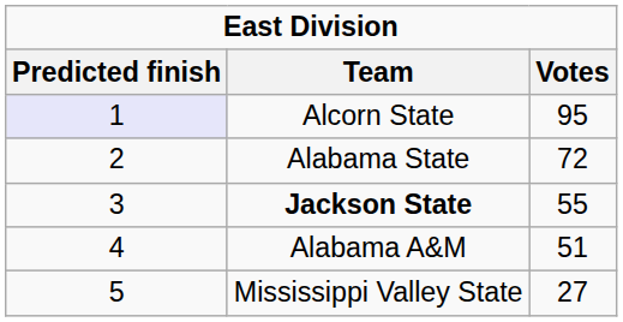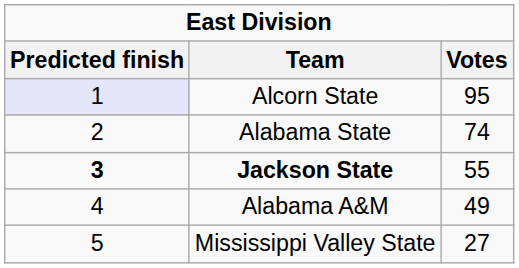 <table class="wikitable">
 <tr align="center">
 <td align="center" Colspan="3"><strong>East Division</strong></td>
 </tr>
 <tr align="center">
 <th>Predicted finish</th>
 <th>Team</th>
 <th>Votes</th>
 </tr>
 <tr align="center">
 <td style="background: lavender;">1</td>
 <td>Alcorn State</td>
 <td>95</td>
 </tr>
 <tr align="center">
 <td>2</td>
 <td>Alabama State</td>
-<td>72</td>
+<td>74</td>
 </tr>
 <tr align="center">
-<td>3</td>
+<td><strong>3</strong></td>
 <td><strong>Jackson State</strong></td>
 <td>55</td>
 </tr>
 <tr align="center">
 <td>4</td>
 <td>Alabama A&M</td>
-<td>51</td>
+<td>49</td>
 </tr>
 <tr align="center">
 <td>5</td>
 <td>Mississippi Valley State</td>
 <td>27</td>
 </tr>
 </table>
